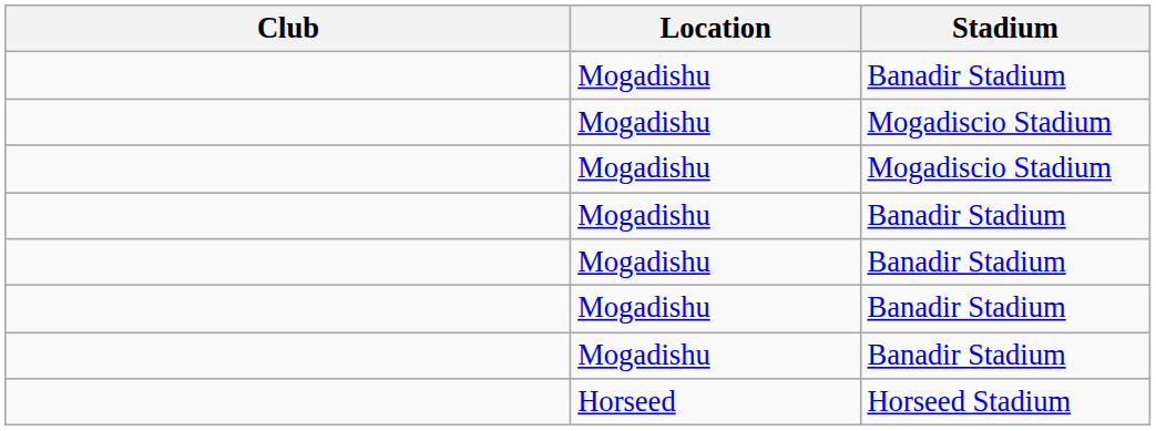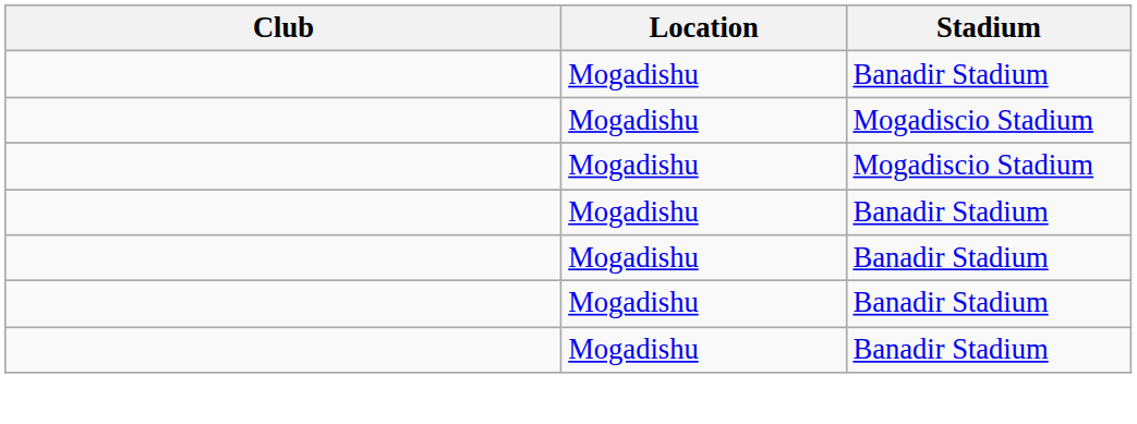 <table class="wikitable sortable">
 <tr>
 <th width="300px" scope="col">Club</th>
 <th width="150px" scope="col">Location</th>
 <th width="150px" scope="col">Stadium</th>
 </tr>
 <tr>
 <td></td>
 <td><a href='#'>Mogadishu</a></td>
 <td><a href='#'>Banadir Stadium</a></td>
 </tr>
 <tr>
 <td></td>
 <td><a href='#'>Mogadishu</a></td>
 <td><a href='#'>Mogadiscio Stadium</a></td>
 </tr>
 <tr>
 <td></td>
 <td><a href='#'>Mogadishu</a></td>
 <td><a href='#'>Mogadiscio Stadium</a></td>
 </tr>
 <tr>
 <td></td>
 <td><a href='#'>Mogadishu</a></td>
 <td><a href='#'>Banadir Stadium</a></td>
 </tr>
 <tr>
 <td></td>
 <td><a href='#'>Mogadishu</a></td>
 <td><a href='#'>Banadir Stadium</a></td>
 </tr>
 <tr>
 <td></td>
 <td><a href='#'>Mogadishu</a></td>
 <td><a href='#'>Banadir Stadium</a></td>
 </tr>
 <tr>
 <td></td>
 <td><a href='#'>Mogadishu</a></td>
 <td><a href='#'>Banadir Stadium</a></td>
 </tr>
-<tr>
-<td></td>
-<td><a href='#'>Horseed</a></td>
-<td><a href='#'>Horseed Stadium</a></td>
-</tr>
 </table>
